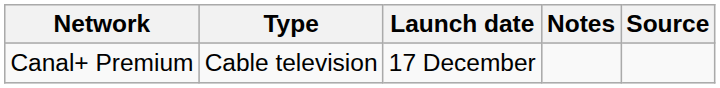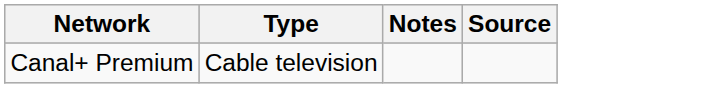 <table class="wikitable sortable">
 <tr>
 <th>Network</th>
 <th>Type</th>
-<th>Launch date</th>
 <th>Notes</th>
 <th>Source</th>
 </tr>
 <tr>
 <td>Canal+ Premium</td>
 <td>Cable television</td>
-<td>17 December</td>
 <td></td>
 <td></td>
 </tr>
 </table>
